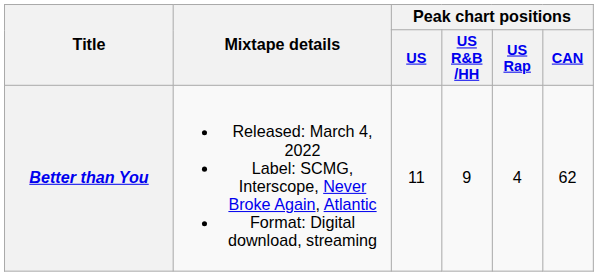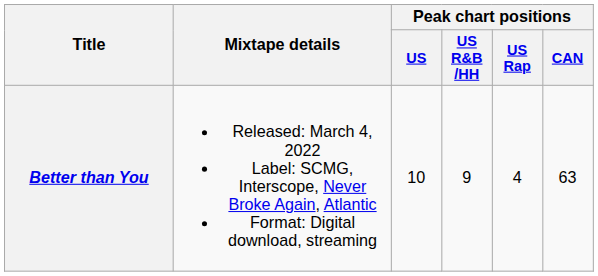 <table class="wikitable plainrowheaders" style="text-align:center;">
 <tr>
 <th scope="col" rowspan="2" style="width:10em;">Title</th>
 <th scope="col" rowspan="2" style="width:13em;">Mixtape details</th>
 <th scope="col" colspan="4">Peak chart positions</th>
 </tr>
 <tr>
 <th scope="col" style="width:3em;font-size:90%;"><a href='#'>US</a><br></th>
 <th scope="col" style="width:3em;font-size:90%;"><a href='#'>US R&B<br>/HH</a><br></th>
 <th scope="col" style="width:3em;font-size:90%;"><a href='#'>US<br>Rap</a><br></th>
 <th scope="col" style="width:3em;font-size:90%;"><a href='#'>CAN</a><br></th>
 </tr>
 <tr>
 <th scope="row"><em><a href='#'>Better than You</a></em><br></th>
 <td><br><ul><li>Released: March 4, 2022</li><li>Label: SCMG, Interscope, <a href='#'>Never Broke Again</a>, <a href='#'>Atlantic</a></li><li>Format: Digital download, streaming</li></ul></td>
-<td>11</td>
+<td>10</td>
 <td>9</td>
 <td>4</td>
-<td>62</td>
+<td>63</td>
 </tr>
 </table>
